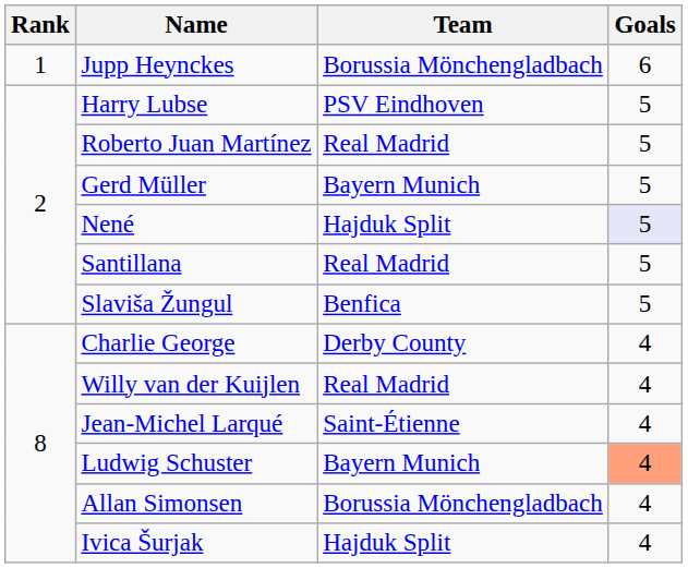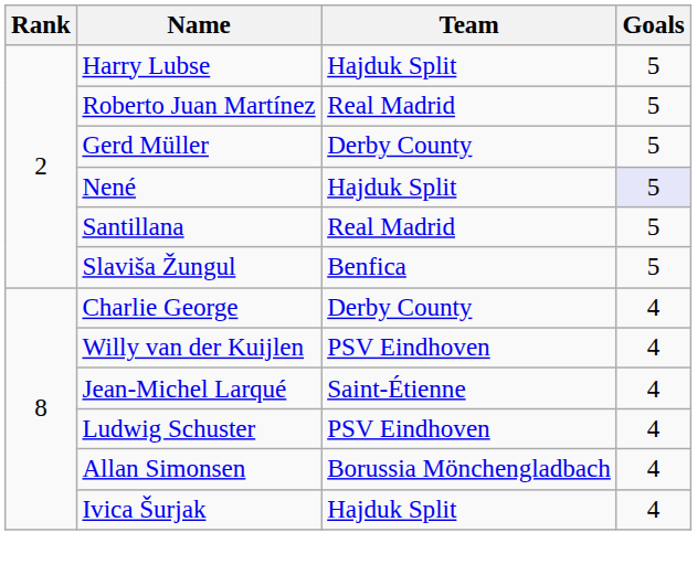 <table class="wikitable" style="text-align:center">
 <tr>
 <th>Rank</th>
 <th>Name</th>
 <th>Team</th>
 <th>Goals</th>
 </tr>
 <tr>
-<td>1</td>
-<td align="left"> <a href='#'>Jupp Heynckes</a></td>
-<td align="left"> <a href='#'>Borussia Mönchengladbach</a></td>
-<td>6</td>
-</tr>
-<tr>
 <td rowspan="6">2</td>
 <td align="left"> <a href='#'>Harry Lubse</a></td>
-<td align="left"> <a href='#'>PSV Eindhoven</a></td>
+<td align="left"> <a href='#'>Hajduk Split</a></td>
 <td>5</td>
 </tr>
 <tr>
 <td align="left"> <a href='#'>Roberto Juan Martínez</a></td>
 <td align="left"> <a href='#'>Real Madrid</a></td>
 <td>5</td>
 </tr>
 <tr>
 <td align="left"> <a href='#'>Gerd Müller</a></td>
-<td align="left"> <a href='#'>Bayern Munich</a></td>
+<td align="left"> <a href='#'>Derby County</a></td>
 <td>5</td>
 </tr>
 <tr>
 <td align="left"> <a href='#'>Nené</a></td>
 <td align="left"> <a href='#'>Hajduk Split</a></td>
 <td style="background: lavender;">5</td>
 </tr>
 <tr>
 <td align="left"> <a href='#'>Santillana</a></td>
 <td align="left"> <a href='#'>Real Madrid</a></td>
 <td>5</td>
 </tr>
 <tr>
 <td align="left"> <a href='#'>Slaviša Žungul</a></td>
 <td align="left"> <a href='#'>Benfica</a></td>
 <td>5</td>
 </tr>
 <tr>
 <td rowspan="6">8</td>
 <td align="left"> <a href='#'>Charlie George</a></td>
 <td align="left"> <a href='#'>Derby County</a></td>
 <td>4</td>
 </tr>
 <tr>
 <td align="left"> <a href='#'>Willy van der Kuijlen</a></td>
-<td align="left"> <a href='#'>Real Madrid</a></td>
+<td align="left"> <a href='#'>PSV Eindhoven</a></td>
 <td>4</td>
 </tr>
 <tr>
 <td align="left"> <a href='#'>Jean-Michel Larqué</a></td>
 <td align="left"> <a href='#'>Saint-Étienne</a></td>
 <td>4</td>
 </tr>
 <tr>
 <td align="left"> <a href='#'>Ludwig Schuster</a></td>
-<td align="left"> <a href='#'>Bayern Munich</a></td>
-<td style="background: lightsalmon;">4</td>
+<td align="left"> <a href='#'>PSV Eindhoven</a></td>
+<td>4</td>
 </tr>
 <tr>
 <td align="left"> <a href='#'>Allan Simonsen</a></td>
 <td align="left"> <a href='#'>Borussia Mönchengladbach</a></td>
 <td>4</td>
 </tr>
 <tr>
 <td align="left"> <a href='#'>Ivica Šurjak</a></td>
 <td align="left"> <a href='#'>Hajduk Split</a></td>
 <td>4</td>
 </tr>
 </table>
